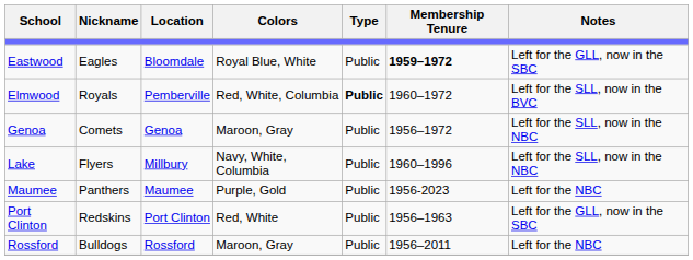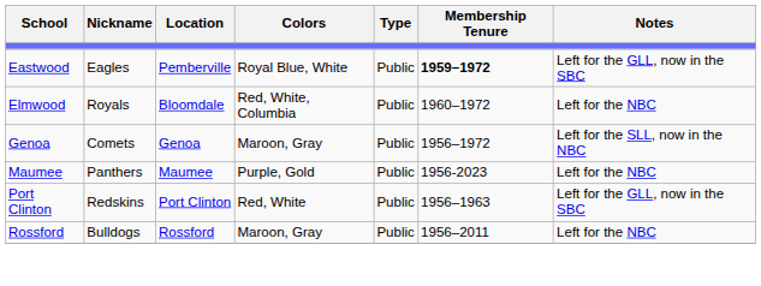 <table class="wikitable sortable">
 <tr>
 <th>School</th>
 <th>Nickname</th>
 <th>Location</th>
 <th>Colors</th>
 <th>Type</th>
 <th>Membership Tenure</th>
 <th>Notes</th>
 </tr>
 <tr>
 <th colspan="7" style="background:#676AFE;"></th>
 </tr>
 <tr>
 <td><a href='#'>Eastwood</a></td>
 <td>Eagles</td>
-<td><a href='#'>Bloomdale</a></td>
+<td><a href='#'>Pemberville</a></td>
 <td>Royal Blue, White<br> </td>
 <td>Public</td>
 <td><strong>1959–1972</strong></td>
 <td>Left for the <a href='#'>GLL</a>, now in the <a href='#'>SBC</a></td>
 </tr>
 <tr>
 <td><a href='#'>Elmwood</a></td>
 <td>Royals</td>
-<td><a href='#'>Pemberville</a></td>
+<td><a href='#'>Bloomdale</a></td>
 <td>Red, White, Columbia <br>  </td>
-<td><strong>Public</strong></td>
+<td>Public</td>
 <td>1960–1972</td>
-<td>Left for the <a href='#'>SLL</a>, now in the <a href='#'>BVC</a></td>
+<td>Left for the <a href='#'>NBC</a></td>
 </tr>
 <tr>
 <td><a href='#'>Genoa</a></td>
 <td>Comets</td>
 <td><a href='#'>Genoa</a></td>
 <td>Maroon, Gray <br>  </td>
 <td>Public</td>
 <td>1956–1972</td>
-<td>Left for the <a href='#'>SLL</a>, now in the <a href='#'>NBC</a></td>
-</tr>
-<tr>
-<td><a href='#'>Lake</a></td>
-<td>Flyers</td>
-<td><a href='#'>Millbury</a></td>
-<td>Navy, White, Columbia <br>   </td>
-<td>Public</td>
-<td>1960–1996</td>
 <td>Left for the <a href='#'>SLL</a>, now in the <a href='#'>NBC</a></td>
 </tr>
 <tr>
 <td><a href='#'>Maumee</a></td>
 <td>Panthers</td>
 <td><a href='#'>Maumee</a></td>
 <td>Purple, Gold<br> </td>
 <td>Public</td>
 <td>1956-2023</td>
 <td>Left for the <a href='#'>NBC</a></td>
 </tr>
 <tr>
 <td><a href='#'>Port Clinton</a></td>
 <td>Redskins</td>
 <td><a href='#'>Port Clinton</a></td>
 <td>Red, White<br> </td>
 <td>Public</td>
 <td>1956–1963</td>
 <td>Left for the <a href='#'>GLL</a>, now in the <a href='#'>SBC</a></td>
 </tr>
 <tr>
 <td><a href='#'>Rossford</a></td>
 <td>Bulldogs</td>
 <td><a href='#'>Rossford</a></td>
 <td>Maroon, Gray <br>  </td>
 <td>Public</td>
 <td>1956–2011</td>
 <td>Left for the <a href='#'>NBC</a></td>
 </tr>
 <tr>
 </tr>
 </table>
